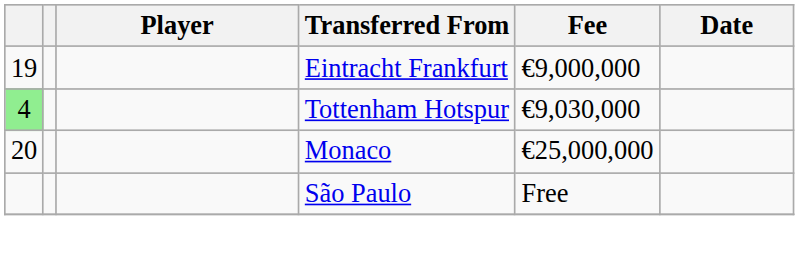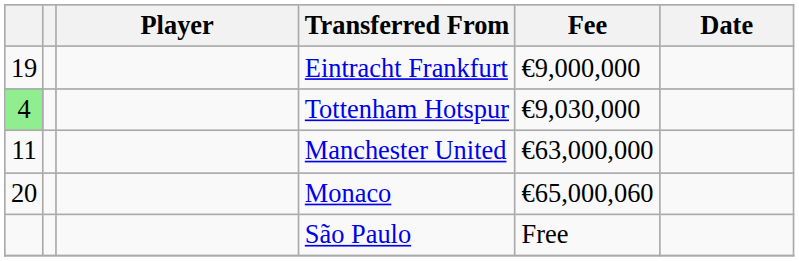 <table class="wikitable plainrowheaders sortable">
 <tr>
 <th></th>
 <th></th>
 <th scope=col width=140>Player</th>
 <th>Transferred From</th>
 <th scope=col width=49>Fee</th>
 <th scope=col width=74>Date</th>
 </tr>
 <tr>
 <td align=center>19</td>
 <td align=center></td>
 <td></td>
 <td> <a href='#'>Eintracht Frankfurt</a></td>
 <td>€9,000,000</td>
 <td></td>
 </tr>
 <tr>
 <td align=center style="background: lightgreen;">4</td>
 <td align=center></td>
 <td></td>
 <td> <a href='#'>Tottenham Hotspur</a></td>
 <td>€9,030,000</td>
 <td></td>
 </tr>
 <tr>
+<td align=center>11</td>
+<td align=center></td>
+<td></td>
+<td> <a href='#'>Manchester United</a></td>
+<td>€63,000,000</td>
+<td></td>
+</tr>
+<tr>
 <td align=center>20</td>
 <td align=center></td>
 <td></td>
 <td> <a href='#'>Monaco</a></td>
-<td>€25,000,000</td>
+<td>€65,000,060</td>
 <td></td>
 </tr>
 <tr>
 <td align=center></td>
 <td align=center></td>
 <td></td>
 <td> <a href='#'>São Paulo</a></td>
 <td>Free</td>
 <td></td>
 </tr>
 <tr>
 </tr>
 </table>
